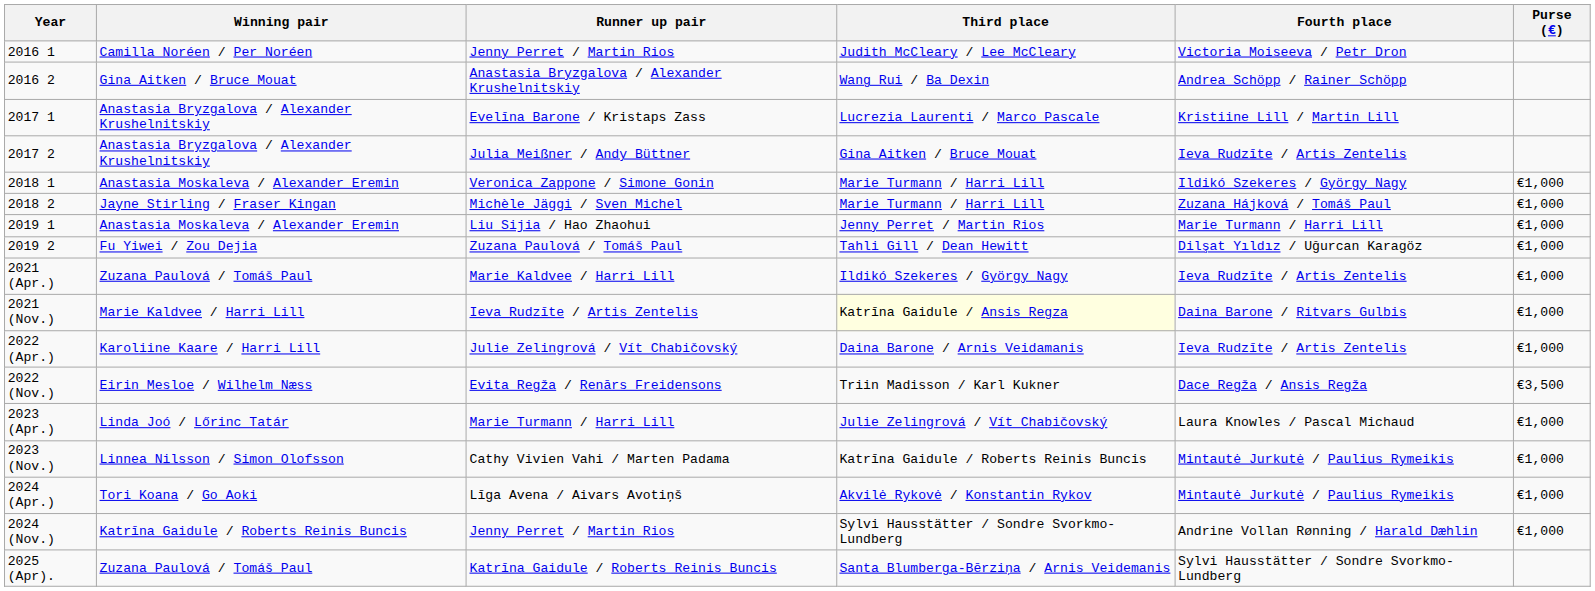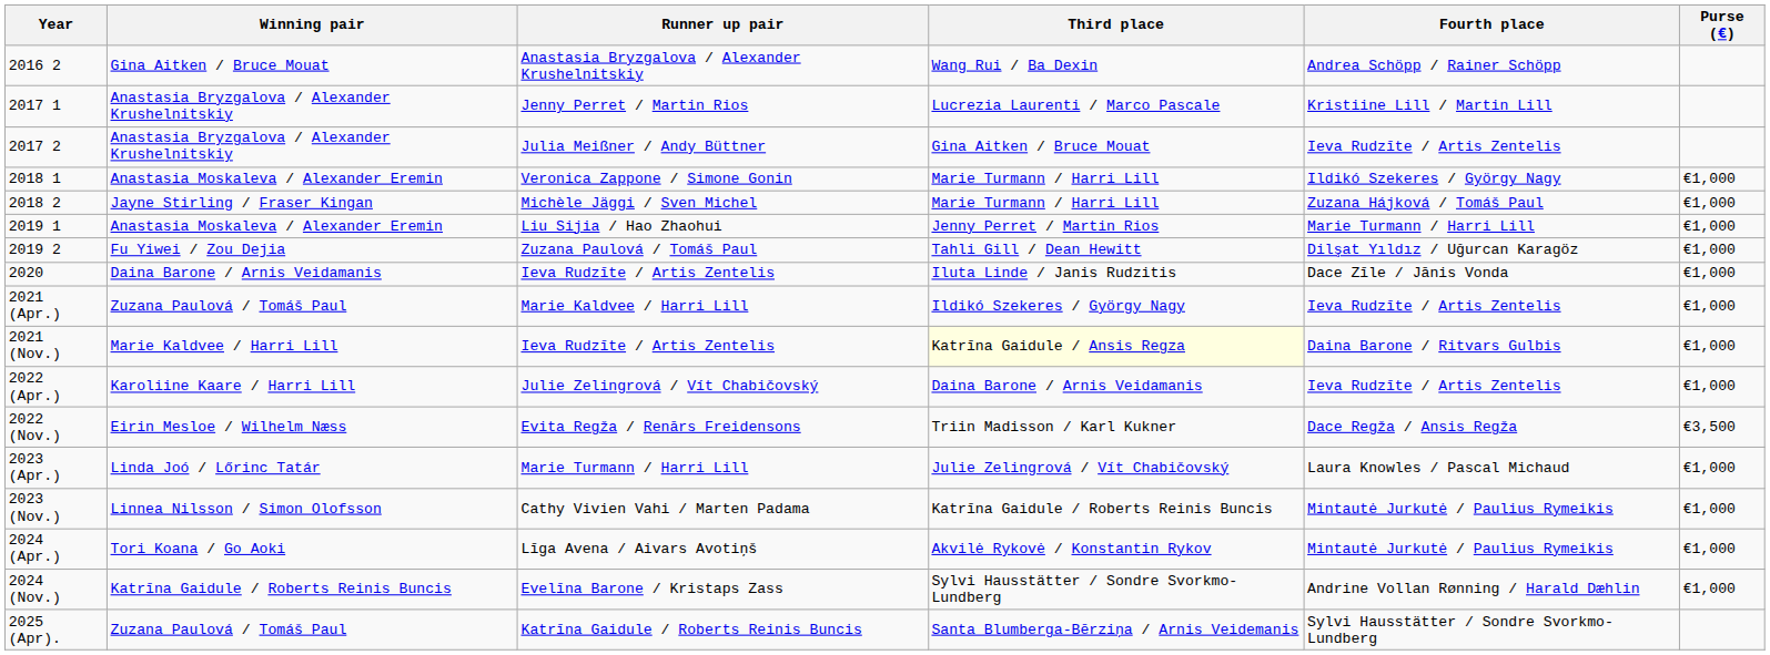 <table class="wikitable">
 <tr>
 <th scope="col">Year</th>
 <th scope="col">Winning pair</th>
 <th scope="col">Runner up pair</th>
 <th scope="col">Third place</th>
 <th scope="col">Fourth place</th>
 <th scope="col">Purse (<a href='#'>€</a>)</th>
-</tr>
-<tr>
-<td>2016 1</td>
-<td> <a href='#'>Camilla Noréen</a> / <a href='#'>Per Noréen</a></td>
-<td> <a href='#'>Jenny Perret</a> / <a href='#'>Martin Rios</a></td>
-<td> <a href='#'>Judith McCleary</a> / <a href='#'>Lee McCleary</a></td>
-<td> <a href='#'>Victoria Moiseeva</a> / <a href='#'>Petr Dron</a></td>
-<td></td>
 </tr>
 <tr>
 <td>2016 2</td>
 <td> <a href='#'>Gina Aitken</a> / <a href='#'>Bruce Mouat</a></td>
 <td> <a href='#'>Anastasia Bryzgalova</a> / <a href='#'>Alexander Krushelnitskiy</a></td>
 <td> <a href='#'>Wang Rui</a> / <a href='#'>Ba Dexin</a></td>
 <td> <a href='#'>Andrea Schöpp</a> / <a href='#'>Rainer Schöpp</a></td>
 <td></td>
 </tr>
 <tr>
 <td>2017 1</td>
 <td> <a href='#'>Anastasia Bryzgalova</a> / <a href='#'>Alexander Krushelnitskiy</a></td>
-<td> <a href='#'>Evelīna Barone</a> / Kristaps Zass</td>
+<td> <a href='#'>Jenny Perret</a> / <a href='#'>Martin Rios</a></td>
 <td> <a href='#'>Lucrezia Laurenti</a> / <a href='#'>Marco Pascale</a></td>
 <td> <a href='#'>Kristiine Lill</a> / <a href='#'>Martin Lill</a></td>
 <td></td>
 </tr>
 <tr>
 <td>2017 2</td>
 <td> <a href='#'>Anastasia Bryzgalova</a> / <a href='#'>Alexander Krushelnitskiy</a></td>
 <td> <a href='#'>Julia Meißner</a> / <a href='#'>Andy Büttner</a></td>
 <td> <a href='#'>Gina Aitken</a> / <a href='#'>Bruce Mouat</a></td>
 <td> <a href='#'>Ieva Rudzīte</a> / <a href='#'>Artis Zentelis</a></td>
 <td></td>
 </tr>
 <tr>
 <td>2018 1</td>
 <td> <a href='#'>Anastasia Moskaleva</a> / <a href='#'>Alexander Eremin</a></td>
 <td> <a href='#'>Veronica Zappone</a> / <a href='#'>Simone Gonin</a></td>
 <td> <a href='#'>Marie Turmann</a> / <a href='#'>Harri Lill</a></td>
 <td> <a href='#'>Ildikó Szekeres</a> / <a href='#'>György Nagy</a></td>
 <td>€1,000</td>
 </tr>
 <tr>
 <td>2018 2</td>
 <td> <a href='#'>Jayne Stirling</a> / <a href='#'>Fraser Kingan</a></td>
 <td> <a href='#'>Michèle Jäggi</a> / <a href='#'>Sven Michel</a></td>
 <td> <a href='#'>Marie Turmann</a> / <a href='#'>Harri Lill</a></td>
 <td> <a href='#'>Zuzana Hájková</a> / <a href='#'>Tomáš Paul</a></td>
 <td>€1,000</td>
 </tr>
 <tr>
 <td>2019 1</td>
 <td> <a href='#'>Anastasia Moskaleva</a> / <a href='#'>Alexander Eremin</a></td>
 <td> <a href='#'>Liu Sijia</a> / Hao Zhaohui</td>
 <td> <a href='#'>Jenny Perret</a> / <a href='#'>Martin Rios</a></td>
 <td> <a href='#'>Marie Turmann</a> / <a href='#'>Harri Lill</a></td>
 <td>€1,000</td>
 </tr>
 <tr>
 <td>2019 2</td>
 <td> <a href='#'>Fu Yiwei</a> / <a href='#'>Zou Dejia</a></td>
 <td> <a href='#'>Zuzana Paulová</a> / <a href='#'>Tomáš Paul</a></td>
 <td> <a href='#'>Tahli Gill</a> / <a href='#'>Dean Hewitt</a></td>
 <td> <a href='#'>Dilşat Yıldız</a> / Uğurcan Karagöz</td>
+<td>€1,000</td>
+</tr>
+<tr>
+<td>2020</td>
+<td> <a href='#'>Daina Barone</a> /  <a href='#'>Arnis Veidamanis</a></td>
+<td> <a href='#'>Ieva Rudzīte</a> / <a href='#'>Artis Zentelis</a></td>
+<td> <a href='#'>Iluta Linde</a> / Janis Rudzitis</td>
+<td> Dace Zīle / Jānis Vonda</td>
 <td>€1,000</td>
 </tr>
 <tr>
 <td>2021 (Apr.)</td>
 <td> <a href='#'>Zuzana Paulová</a> / <a href='#'>Tomáš Paul</a></td>
 <td> <a href='#'>Marie Kaldvee</a> / <a href='#'>Harri Lill</a></td>
 <td> <a href='#'>Ildikó Szekeres</a> / <a href='#'>György Nagy</a></td>
 <td> <a href='#'>Ieva Rudzīte</a> / <a href='#'>Artis Zentelis</a></td>
 <td>€1,000</td>
 </tr>
 <tr>
 <td>2021 (Nov.)</td>
 <td> <a href='#'>Marie Kaldvee</a> / <a href='#'>Harri Lill</a></td>
 <td> <a href='#'>Ieva Rudzīte</a> / <a href='#'>Artis Zentelis</a></td>
 <td style="background: lightyellow;"> Katrīna Gaidule / <a href='#'>Ansis Regza</a></td>
 <td> <a href='#'>Daina Barone</a> / <a href='#'>Ritvars Gulbis</a></td>
 <td>€1,000</td>
 </tr>
 <tr>
 <td>2022 (Apr.)</td>
 <td> <a href='#'>Karoliine Kaare</a> / <a href='#'>Harri Lill</a></td>
 <td> <a href='#'>Julie Zelingrová</a> / <a href='#'>Vít Chabičovský</a></td>
 <td> <a href='#'>Daina Barone</a> / <a href='#'>Arnis Veidamanis</a></td>
 <td> <a href='#'>Ieva Rudzīte</a> / <a href='#'>Artis Zentelis</a></td>
 <td>€1,000</td>
 </tr>
 <tr>
 <td>2022 (Nov.)</td>
 <td> <a href='#'>Eirin Mesloe</a> / <a href='#'>Wilhelm Næss</a></td>
 <td> <a href='#'>Evita Regža</a> / <a href='#'>Renārs Freidensons</a></td>
 <td> Triin Madisson / Karl Kukner</td>
 <td> <a href='#'>Dace Regža</a> / <a href='#'>Ansis Regža</a></td>
 <td>€3,500</td>
 </tr>
 <tr>
 <td>2023 (Apr.)</td>
 <td> <a href='#'>Linda Joó</a> / <a href='#'>Lőrinc Tatár</a></td>
 <td> <a href='#'>Marie Turmann</a> / <a href='#'>Harri Lill</a></td>
 <td> <a href='#'>Julie Zelingrová</a> / <a href='#'>Vít Chabičovský</a></td>
 <td> Laura Knowles / Pascal Michaud</td>
 <td>€1,000</td>
 </tr>
 <tr>
 <td>2023 (Nov.)</td>
 <td> <a href='#'>Linnea Nilsson</a> / <a href='#'>Simon Olofsson</a></td>
 <td> Cathy Vivien Vahi / Marten Padama</td>
 <td> Katrīna Gaidule / Roberts Reinis Buncis</td>
 <td> <a href='#'>Mintautė Jurkutė</a> / <a href='#'>Paulius Rymeikis</a></td>
 <td>€1,000</td>
 </tr>
 <tr>
 <td>2024 (Apr.)</td>
 <td> <a href='#'>Tori Koana</a> / <a href='#'>Go Aoki</a></td>
 <td> Līga Avena / Aivars Avotiņš</td>
 <td> <a href='#'>Akvilė Rykovė</a> / <a href='#'>Konstantin Rykov</a></td>
 <td> <a href='#'>Mintautė Jurkutė</a> / <a href='#'>Paulius Rymeikis</a></td>
 <td>€1,000</td>
 </tr>
 <tr>
 <td>2024 (Nov.)</td>
 <td> <a href='#'>Katrīna Gaidule</a> / <a href='#'>Roberts Reinis Buncis</a></td>
-<td> <a href='#'>Jenny Perret</a> / <a href='#'>Martin Rios</a></td>
+<td> <a href='#'>Evelīna Barone</a> / Kristaps Zass</td>
 <td> Sylvi Hausstätter / Sondre Svorkmo-Lundberg</td>
 <td> Andrine Vollan Rønning / <a href='#'>Harald Dæhlin</a></td>
 <td>€1,000</td>
 </tr>
 <tr>
 <td>2025 (Apr).</td>
 <td> <a href='#'>Zuzana Paulová</a> / <a href='#'>Tomáš Paul</a></td>
 <td> <a href='#'>Katrīna Gaidule</a> / <a href='#'>Roberts Reinis Buncis</a></td>
 <td> <a href='#'>Santa Blumberga-Bērziņa</a> / <a href='#'>Arnis Veidemanis</a></td>
 <td> Sylvi Hausstätter / Sondre Svorkmo-Lundberg</td>
 </tr>
 </table>
